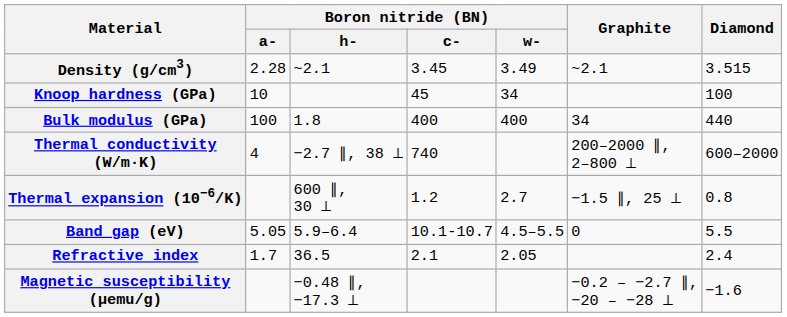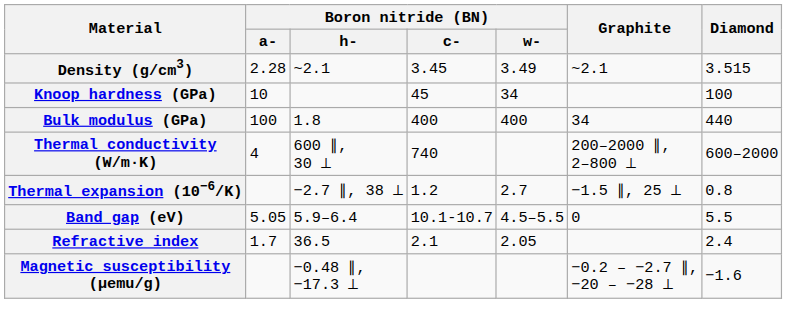 <table class="wikitable" style="margin:0;">
 <tr>
 <th rowspan=2>Material</th>
 <th colspan=4>Boron nitride (BN)</th>
 <th rowspan=2>Graphite</th>
 <th rowspan=2>Diamond</th>
 </tr>
 <tr>
 <th>a-</th>
 <th>h-</th>
 <th>c-</th>
 <th>w-</th>
 </tr>
 <tr>
 <th>Density (g/cm<sup>3</sup>)</th>
 <td>2.28</td>
 <td>~2.1</td>
 <td>3.45</td>
 <td>3.49</td>
 <td>~2.1</td>
 <td>3.515</td>
 </tr>
 <tr>
 <th><a href='#'>Knoop hardness</a> (GPa)</th>
 <td>10</td>
 <td></td>
 <td>45</td>
 <td>34</td>
 <td></td>
 <td>100</td>
 </tr>
 <tr>
 <th><a href='#'>Bulk modulus</a> (GPa)</th>
 <td>100</td>
 <td>1.8</td>
 <td>400</td>
 <td>400</td>
 <td>34</td>
 <td>440</td>
 </tr>
 <tr>
 <th><a href='#'>Thermal conductivity</a> <br>(W/m·K)</th>
 <td>4</td>
-<td>−2.7 ∥, 38 ⟂</td>
+<td>600 ∥, <br>30 ⟂</td>
 <td>740</td>
 <td></td>
 <td>200–2000 ∥, <br>2–800 ⟂</td>
 <td>600–2000</td>
 </tr>
 <tr>
 <th><a href='#'>Thermal expansion</a> (10<sup>−6</sup>/K)</th>
 <td></td>
-<td>600 ∥, <br>30 ⟂</td>
+<td>−2.7 ∥, 38 ⟂</td>
 <td>1.2</td>
 <td>2.7</td>
 <td>−1.5 ∥, 25 ⟂</td>
 <td>0.8</td>
 </tr>
 <tr>
 <th><a href='#'>Band gap</a> (eV)</th>
 <td>5.05</td>
 <td>5.9–6.4 </td>
 <td>10.1-10.7 </td>
 <td>4.5–5.5</td>
 <td>0</td>
 <td>5.5</td>
 </tr>
 <tr>
 <th><a href='#'>Refractive index</a></th>
 <td>1.7</td>
 <td>36.5</td>
 <td>2.1</td>
 <td>2.05</td>
 <td></td>
 <td>2.4</td>
 </tr>
 <tr>
 <th><a href='#'>Magnetic susceptibility</a> <br>(µemu/g)</th>
 <td></td>
 <td>−0.48 ∥, <br>−17.3 ⟂</td>
 <td></td>
 <td></td>
 <td>−0.2 – −2.7 ∥, <br>−20 – −28 ⟂</td>
 <td>−1.6</td>
 </tr>
 </table>
